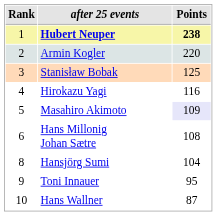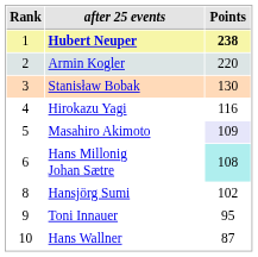 <table cellspacing="1" cellpadding="3" style="border:1px solid #AAAAAA;font-size:86%">
 <tr style="background-color: #E4E4E4;">
 <th style="border-bottom:1px solid #AAAAAA; width: 10px;">Rank</th>
 <th style="border-bottom:1px solid #AAAAAA; width: 155px;"><em>after 25 events</em></th>
 <th style="border-bottom:1px solid #AAAAAA; width: 40px;">Points</th>
 </tr>
 <tr style="background:#f7f6a8;">
 <td align=center>1</td>
 <td> <strong><a href='#'>Hubert Neuper</a></strong></td>
 <td align=center><strong>238</strong></td>
 </tr>
 <tr style="background:#dce5e5;">
 <td align=center>2</td>
 <td> <a href='#'>Armin Kogler</a></td>
 <td align=center>220</td>
 </tr>
 <tr style="background:#ffdab9;">
 <td align=center>3</td>
 <td> <a href='#'>Stanisław Bobak</a></td>
-<td align=center>125</td>
+<td align=center>130</td>
 </tr>
 <tr>
 <td align=center>4</td>
 <td> <a href='#'>Hirokazu Yagi</a></td>
 <td align=center>116</td>
 </tr>
 <tr>
 <td align=center>5</td>
 <td> <a href='#'>Masahiro Akimoto</a></td>
 <td align=center style="background: lavender;">109</td>
 </tr>
 <tr>
 <td align=center>6</td>
 <td> <a href='#'>Hans Millonig</a><br> <a href='#'>Johan Sætre</a></td>
-<td align=center>108</td>
+<td align=center style="background: paleturquoise;">108</td>
 </tr>
 <tr>
 <td align=center>8</td>
 <td> <a href='#'>Hansjörg Sumi</a></td>
-<td align=center>104</td>
+<td align=center>102</td>
 </tr>
 <tr>
 <td align=center>9</td>
 <td> <a href='#'>Toni Innauer</a></td>
 <td align=center>95</td>
 </tr>
 <tr>
 <td align=center>10</td>
 <td> <a href='#'>Hans Wallner</a></td>
 <td align=center>87</td>
 </tr>
 </table>
